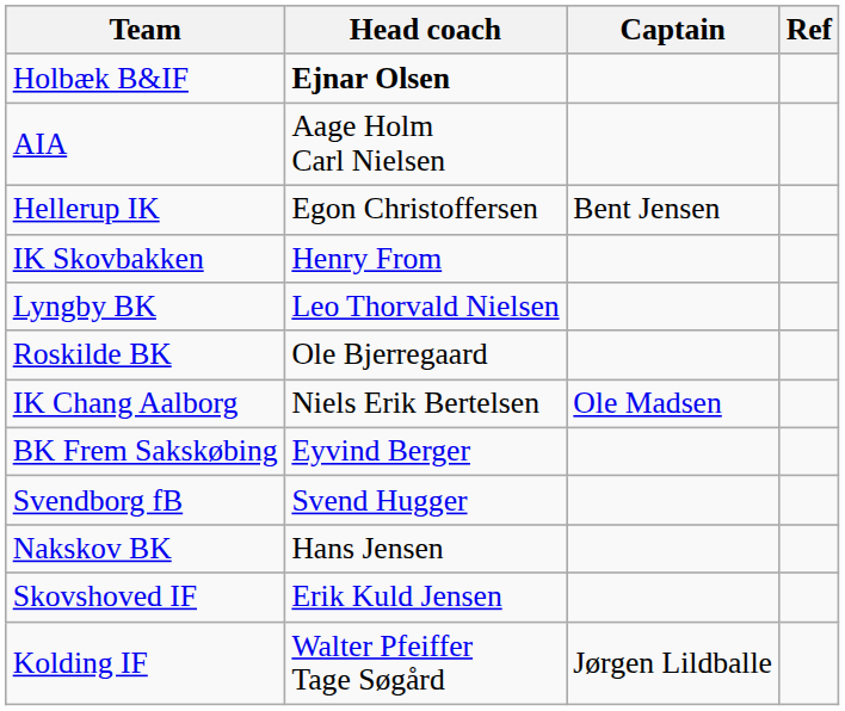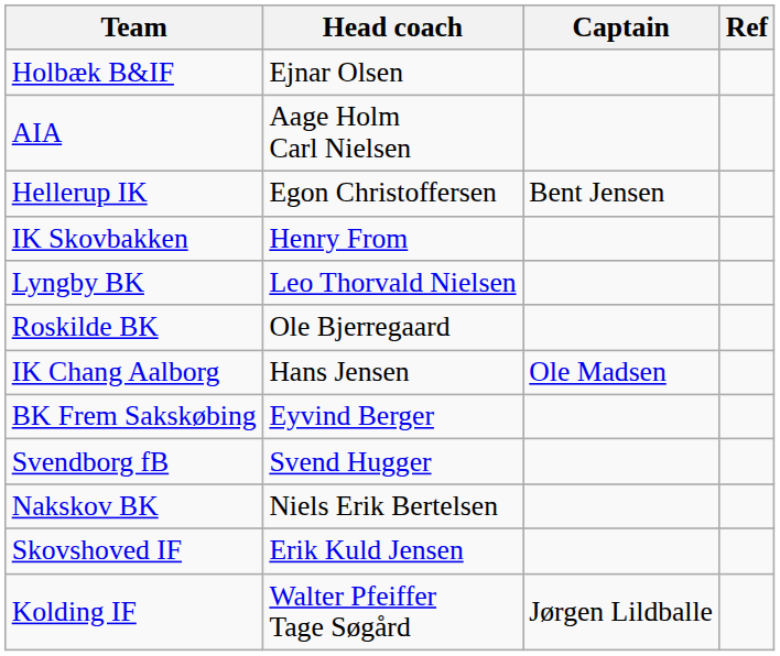 <table class="wikitable sortable">
 <tr>
 <th>Team</th>
 <th>Head coach</th>
 <th>Captain</th>
 <th>Ref</th>
 </tr>
 <tr>
 <td><a href='#'>Holbæk B&IF</a></td>
-<td><strong> Ejnar Olsen</strong></td>
+<td> Ejnar Olsen</td>
 <td></td>
 <td></td>
 </tr>
 <tr>
 <td><a href='#'>AIA</a></td>
 <td> Aage Holm<br> Carl Nielsen</td>
 <td></td>
 <td></td>
 </tr>
 <tr>
 <td><a href='#'>Hellerup IK</a></td>
 <td> Egon Christoffersen</td>
 <td> Bent Jensen</td>
 <td></td>
 </tr>
 <tr>
 <td><a href='#'>IK Skovbakken</a></td>
 <td> <a href='#'>Henry From</a></td>
 <td></td>
 <td></td>
 </tr>
 <tr>
 <td><a href='#'>Lyngby BK</a></td>
 <td> <a href='#'>Leo Thorvald Nielsen</a></td>
 <td></td>
 <td></td>
 </tr>
 <tr>
 <td><a href='#'>Roskilde BK</a></td>
 <td> Ole Bjerregaard</td>
 <td></td>
 <td></td>
 </tr>
 <tr>
 <td><a href='#'>IK Chang Aalborg</a></td>
-<td> Niels Erik Bertelsen</td>
+<td> Hans Jensen</td>
 <td> <a href='#'>Ole Madsen</a></td>
 <td></td>
 </tr>
 <tr>
 <td><a href='#'>BK Frem Sakskøbing</a></td>
 <td> <a href='#'>Eyvind Berger</a></td>
 <td></td>
 <td></td>
 </tr>
 <tr>
 <td><a href='#'>Svendborg fB</a></td>
 <td> <a href='#'>Svend Hugger</a></td>
 <td></td>
 <td></td>
 </tr>
 <tr>
 <td><a href='#'>Nakskov BK</a></td>
-<td> Hans Jensen</td>
+<td> Niels Erik Bertelsen</td>
 <td></td>
 <td></td>
 </tr>
 <tr>
 <td><a href='#'>Skovshoved IF</a></td>
 <td> <a href='#'>Erik Kuld Jensen</a></td>
 <td></td>
 <td></td>
 </tr>
 <tr>
 <td><a href='#'>Kolding IF</a></td>
 <td> <a href='#'>Walter Pfeiffer</a><br> Tage Søgård</td>
 <td> Jørgen Lildballe</td>
 <td></td>
 </tr>
 </table>
